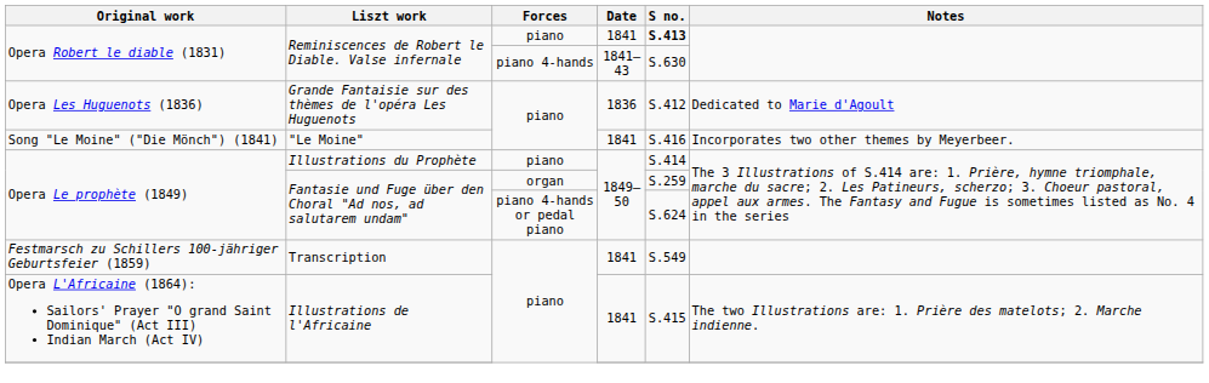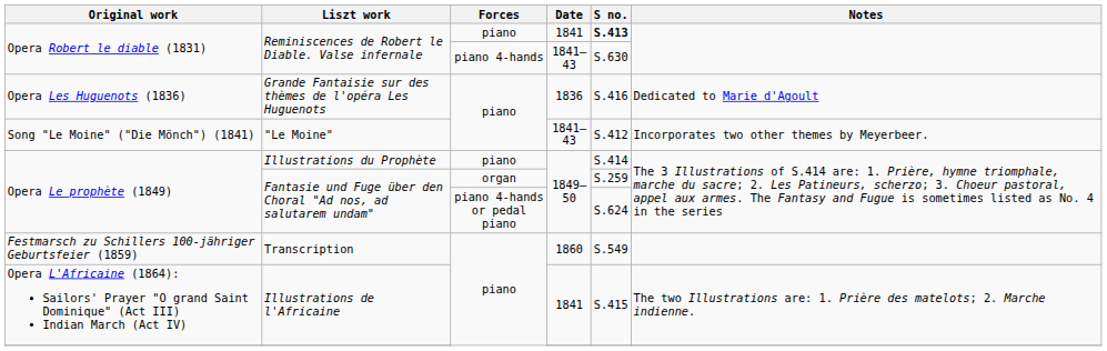 <table class="wikitable">
 <tr>
 <th>Original work</th>
 <th>Liszt work</th>
 <th>Forces</th>
 <th>Date</th>
 <th>S no.</th>
 <th>Notes</th>
 </tr>
 <tr>
 <td rowspan=2>Opera <em><a href='#'>Robert le diable</a></em> (1831)</td>
 <td rowspan=2><em>Reminiscences de Robert le Diable. Valse infernale</em></td>
 <td style="text-align: center">piano</td>
 <td style="text-align: center">1841</td>
 <td><strong>S.413</strong></td>
 <td rowspan=2></td>
 </tr>
 <tr>
 <td style="text-align: center">piano 4-hands</td>
 <td style="text-align: center">1841–43</td>
 <td>S.630</td>
 </tr>
 <tr>
 <td>Opera <em><a href='#'>Les Huguenots</a></em> (1836)</td>
 <td><em>Grande Fantaisie sur des thèmes de l'opéra Les Huguenots</em></td>
 <td rowspan=2 style="text-align: center">piano</td>
 <td style="text-align: center">1836</td>
-<td>S.412</td>
+<td>S.416</td>
 <td>Dedicated to <a href='#'>Marie d'Agoult</a></td>
 </tr>
 <tr>
 <td>Song "Le Moine" ("Die Mönch") (1841)</td>
 <td>"Le Moine"</td>
-<td style="text-align: center">1841</td>
-<td>S.416</td>
+<td style="text-align: center">1841–43</td>
+<td>S.412</td>
 <td>Incorporates two other themes by Meyerbeer.</td>
 </tr>
 <tr>
 <td rowspan=3>Opera <em><a href='#'>Le prophète</a></em> (1849)</td>
 <td><em>Illustrations du Prophète</em></td>
 <td style="text-align: center">piano</td>
 <td rowspan=3 style="text-align: center">1849–50</td>
 <td>S.414</td>
 <td rowspan=3>The 3 <em>Illustrations</em> of S.414 are: 1. <em>Prière, hymne triomphale, marche du sacre</em>; 2. <em>Les Patineurs, scherzo</em>; 3. <em>Choeur pastoral, appel aux armes</em>.  The <em>Fantasy and Fugue</em> is sometimes listed as No. 4 in the series</td>
 </tr>
 <tr>
 <td rowspan=2><em>Fantasie und Fuge über den Choral "Ad nos, ad salutarem undam"</em></td>
 <td style="text-align: center">organ</td>
 <td>S.259</td>
 </tr>
 <tr>
 <td style="text-align: center">piano 4‑hands <br>or pedal piano</td>
 <td>S.624</td>
 </tr>
 <tr>
 <td><em>Festmarsch zu Schillers 100-jähriger Geburtsfeier</em> (1859)</td>
 <td>Transcription</td>
 <td rowspan=3 style="text-align: center">piano</td>
-<td style="text-align: center">1841</td>
+<td style="text-align: center">1860</td>
 <td>S.549</td>
 <td></td>
 </tr>
 <tr>
 <td>Opera <em><a href='#'>L'Africaine</a></em> (1864):<br><ul><li>Sailors' Prayer "O grand Saint Dominique" (Act III)</li><li>Indian March (Act IV)</li></ul></td>
 <td><em>Illustrations de l'Africaine</em></td>
 <td style="text-align: center">1841</td>
 <td>S.415</td>
 <td>The two <em>Illustrations</em> are: 1. <em>Prière des matelots</em>; 2. <em>Marche indienne</em>.</td>
 </tr>
 <tr>
 </tr>
 </table>
